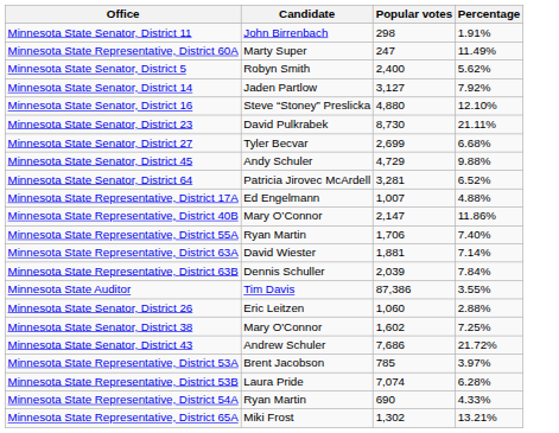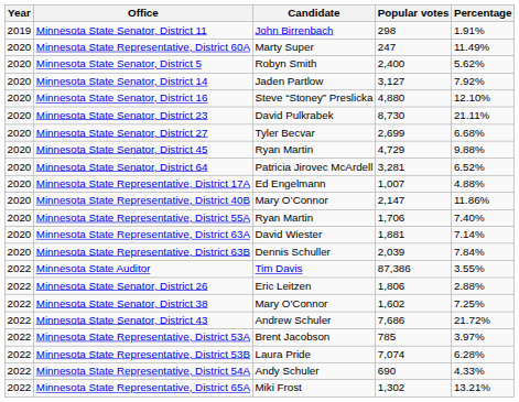 <table class="wikitable">
 <tr>
+<th>Year</th>
 <th>Office</th>
 <th>Candidate</th>
 <th>Popular votes</th>
 <th>Percentage</th>
 </tr>
 <tr>
+<td>2019</td>
 <td><a href='#'>Minnesota State Senator, District 11</a></td>
 <td><a href='#'>John Birrenbach</a></td>
 <td>298</td>
 <td>1.91%</td>
 </tr>
 <tr>
+<td>2020</td>
 <td><a href='#'>Minnesota State Representative, District 60A</a></td>
 <td>Marty Super</td>
 <td>247</td>
 <td>11.49%</td>
 </tr>
 <tr>
+<td>2020</td>
 <td><a href='#'>Minnesota State Senator, District 5</a></td>
 <td>Robyn Smith</td>
 <td>2,400</td>
 <td>5.62%</td>
 </tr>
 <tr>
+<td>2020</td>
 <td><a href='#'>Minnesota State Senator, District 14</a></td>
 <td>Jaden Partlow</td>
 <td>3,127</td>
 <td>7.92%</td>
 </tr>
 <tr>
+<td>2020</td>
 <td><a href='#'>Minnesota State Senator, District 16</a></td>
 <td>Steve “Stoney” Preslicka</td>
 <td>4,880</td>
 <td>12.10%</td>
 </tr>
 <tr>
+<td>2020</td>
 <td><a href='#'>Minnesota State Senator, District 23</a></td>
 <td>David Pulkrabek</td>
 <td>8,730</td>
 <td>21.11%</td>
 </tr>
 <tr>
+<td>2020</td>
 <td><a href='#'>Minnesota State Senator, District 27</a></td>
 <td>Tyler Becvar</td>
 <td>2,699</td>
 <td>6.68%</td>
 </tr>
 <tr>
+<td>2020</td>
 <td><a href='#'>Minnesota State Senator, District 45</a></td>
-<td>Andy Schuler</td>
+<td>Ryan Martin</td>
 <td>4,729</td>
 <td>9.88%</td>
 </tr>
 <tr>
+<td>2020</td>
 <td><a href='#'>Minnesota State Senator, District 64</a></td>
 <td>Patricia Jirovec McArdell</td>
 <td>3,281</td>
 <td>6.52%</td>
 </tr>
 <tr>
+<td>2020</td>
 <td><a href='#'>Minnesota State Representative, District 17A</a></td>
 <td>Ed Engelmann</td>
 <td>1,007</td>
 <td>4.88%</td>
 </tr>
 <tr>
+<td>2020</td>
 <td><a href='#'>Minnesota State Representative, District 40B</a></td>
 <td>Mary O’Connor</td>
 <td>2,147</td>
 <td>11.86%</td>
 </tr>
 <tr>
+<td>2020</td>
 <td><a href='#'>Minnesota State Representative, District 55A</a></td>
 <td>Ryan Martin</td>
 <td>1,706</td>
 <td>7.40%</td>
 </tr>
 <tr>
+<td>2020</td>
 <td><a href='#'>Minnesota State Representative, District 63A</a></td>
 <td>David Wiester</td>
 <td>1,881</td>
 <td>7.14%</td>
 </tr>
 <tr>
+<td>2020</td>
 <td><a href='#'>Minnesota State Representative, District 63B</a></td>
 <td>Dennis Schuller</td>
 <td>2,039</td>
 <td>7.84%</td>
 </tr>
 <tr>
+<td>2022</td>
 <td><a href='#'>Minnesota State Auditor</a></td>
 <td><a href='#'>Tim Davis</a></td>
 <td>87,386</td>
 <td>3.55%</td>
 </tr>
 <tr>
+<td>2022</td>
 <td><a href='#'>Minnesota State Senator, District 26</a></td>
 <td>Eric Leitzen</td>
-<td>1,060</td>
+<td>1,806</td>
 <td>2.88%</td>
 </tr>
 <tr>
+<td>2022</td>
 <td><a href='#'>Minnesota State Senator, District 38</a></td>
 <td>Mary O'Connor</td>
 <td>1,602</td>
 <td>7.25%</td>
 </tr>
 <tr>
+<td>2022</td>
 <td><a href='#'>Minnesota State Senator, District 43</a></td>
 <td>Andrew Schuler</td>
 <td>7,686</td>
 <td>21.72%</td>
 </tr>
 <tr>
+<td>2022</td>
 <td><a href='#'>Minnesota State Representative, District 53A</a></td>
 <td>Brent Jacobson</td>
 <td>785</td>
 <td>3.97%</td>
 </tr>
 <tr>
+<td>2022</td>
 <td><a href='#'>Minnesota State Representative, District 53B</a></td>
 <td>Laura Pride</td>
 <td>7,074</td>
 <td>6.28%</td>
 </tr>
 <tr>
+<td>2022</td>
 <td><a href='#'>Minnesota State Representative, District 54A</a></td>
-<td>Ryan Martin</td>
+<td>Andy Schuler</td>
 <td>690</td>
 <td>4.33%</td>
 </tr>
 <tr>
+<td>2022</td>
 <td><a href='#'>Minnesota State Representative, District 65A</a></td>
 <td>Miki Frost</td>
 <td>1,302</td>
 <td>13.21%</td>
 </tr>
 </table>
